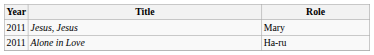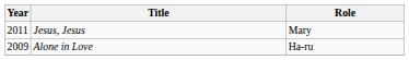 <table class="wikitable" style="width:600px">
 <tr>
 <th width=10>Year</th>
 <th>Title</th>
 <th>Role</th>
 </tr>
 <tr>
 <td>2011</td>
 <td><em>Jesus, Jesus</em></td>
 <td>Mary</td>
 </tr>
 <tr>
-<td>2011</td>
+<td>2009</td>
 <td><em>Alone in Love</em></td>
 <td>Ha-ru</td>
 </tr>
 <tr>
 </tr>
 </table>
